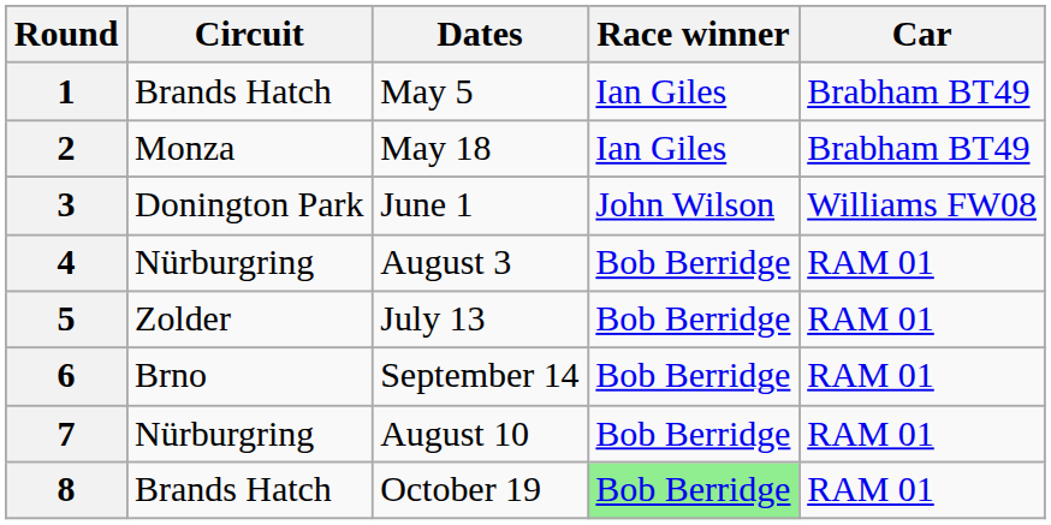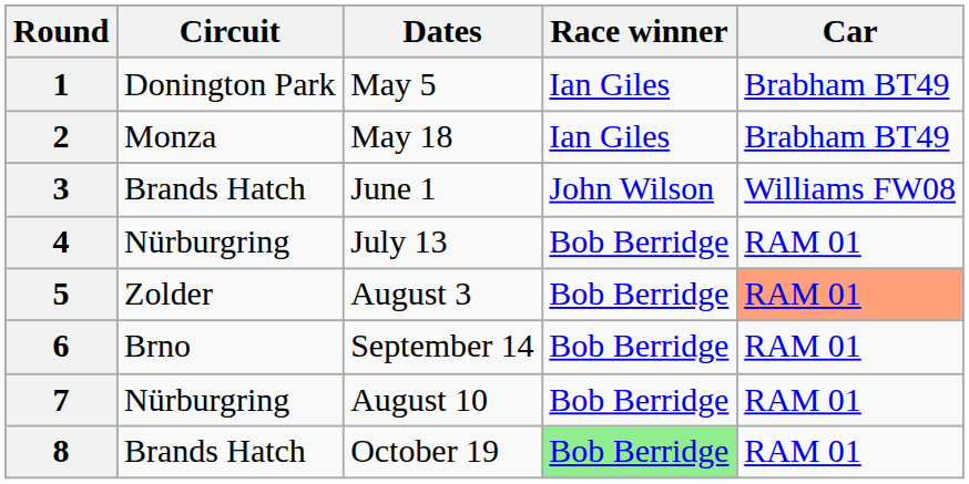 <table class=wikitable>
 <tr>
 <th>Round</th>
 <th>Circuit</th>
 <th>Dates</th>
 <th>Race winner</th>
 <th>Car</th>
 </tr>
 <tr>
 <th>1</th>
-<td> Brands Hatch</td>
+<td> Donington Park</td>
 <td>May 5</td>
 <td> <a href='#'>Ian Giles</a></td>
 <td><a href='#'>Brabham BT49</a></td>
 </tr>
 <tr>
 <th>2</th>
 <td> Monza</td>
 <td>May 18</td>
 <td> <a href='#'>Ian Giles</a></td>
 <td><a href='#'>Brabham BT49</a></td>
 </tr>
 <tr>
 <th>3</th>
-<td> Donington Park</td>
+<td> Brands Hatch</td>
 <td>June 1</td>
 <td> <a href='#'>John Wilson</a></td>
 <td><a href='#'>Williams FW08</a></td>
 </tr>
 <tr>
 <th>4</th>
 <td> Nürburgring</td>
-<td>August 3</td>
+<td>July 13</td>
 <td> <a href='#'>Bob Berridge</a></td>
 <td><a href='#'>RAM 01</a></td>
 </tr>
 <tr>
 <th>5</th>
 <td> Zolder</td>
-<td>July 13</td>
+<td>August 3</td>
 <td> <a href='#'>Bob Berridge</a></td>
-<td><a href='#'>RAM 01</a></td>
+<td style="background: lightsalmon;"><a href='#'>RAM 01</a></td>
 </tr>
 <tr>
 <th>6</th>
 <td> Brno</td>
 <td>September 14</td>
 <td> <a href='#'>Bob Berridge</a></td>
 <td><a href='#'>RAM 01</a></td>
 </tr>
 <tr>
 <th>7</th>
 <td> Nürburgring</td>
 <td>August 10</td>
 <td> <a href='#'>Bob Berridge</a></td>
 <td><a href='#'>RAM 01</a></td>
 </tr>
 <tr>
 <th>8</th>
 <td> Brands Hatch</td>
 <td>October 19</td>
 <td style="background: lightgreen;"> <a href='#'>Bob Berridge</a></td>
 <td><a href='#'>RAM 01</a></td>
 </tr>
 </table>
